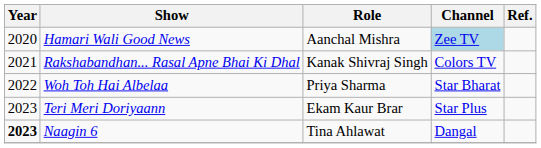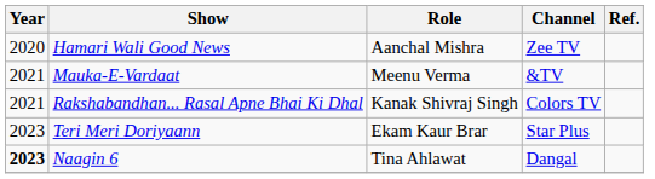 <table class="wikitable sortable">
 <tr>
 <th>Year</th>
 <th>Show</th>
 <th>Role</th>
 <th>Channel</th>
 <th>Ref.</th>
 </tr>
 <tr>
 <td>2020</td>
 <td><em><a href='#'>Hamari Wali Good News</a></em></td>
 <td>Aanchal Mishra</td>
-<td style="background: lightblue;"><a href='#'>Zee TV</a></td>
+<td><a href='#'>Zee TV</a></td>
+<td style="text-align:center;"></td>
+</tr>
+<tr>
+<td>2021</td>
+<td><em><a href='#'>Mauka-E-Vardaat</a></em></td>
+<td>Meenu Verma</td>
+<td><a href='#'>&TV</a></td>
 <td style="text-align:center;"></td>
 </tr>
 <tr>
 <td>2021</td>
 <td><em><a href='#'>Rakshabandhan... Rasal Apne Bhai Ki Dhal</a></em></td>
 <td>Kanak Shivraj Singh</td>
 <td><a href='#'>Colors TV</a></td>
-<td style="text-align:center;"></td>
-</tr>
-<tr>
-<td>2022</td>
-<td><em><a href='#'>Woh Toh Hai Albelaa</a></em></td>
-<td>Priya Sharma</td>
-<td><a href='#'>Star Bharat</a></td>
 <td style="text-align:center;"></td>
 </tr>
 <tr>
 <td>2023</td>
 <td><em><a href='#'>Teri Meri Doriyaann</a></em></td>
 <td>Ekam Kaur Brar</td>
 <td><a href='#'>Star Plus</a></td>
 <td style="text-align:center;"></td>
 </tr>
 <tr>
 <td><strong>2023</strong></td>
 <td><em><a href='#'>Naagin 6</a></em></td>
 <td>Tina Ahlawat</td>
 <td><a href='#'>Dangal</a></td>
 <td style="text-align:center;"></td>
 </tr>
 <tr>
 </tr>
 </table>
